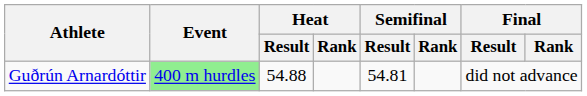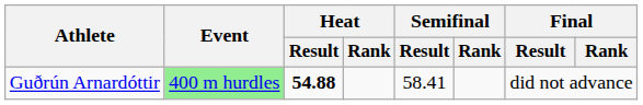 <table class="wikitable" style="font-size:90%">
 <tr>
 <th rowspan="2">Athlete</th>
 <th rowspan="2">Event</th>
 <th colspan="2">Heat</th>
 <th colspan="2">Semifinal</th>
 <th colspan="2">Final</th>
 </tr>
 <tr style="font-size:95%">
 <th>Result</th>
 <th>Rank</th>
 <th>Result</th>
 <th>Rank</th>
 <th>Result</th>
 <th>Rank</th>
 </tr>
 <tr align=center>
 <td align=left><a href='#'>Guðrún Arnardóttir</a></td>
 <td align=left style="background: lightgreen;"><a href='#'>400 m hurdles</a></td>
-<td>54.88</td>
+<td><strong>54.88</strong></td>
 <td></td>
-<td>54.81</td>
+<td>58.41</td>
 <td></td>
 <td colspan=2>did not advance</td>
 </tr>
 </table>
